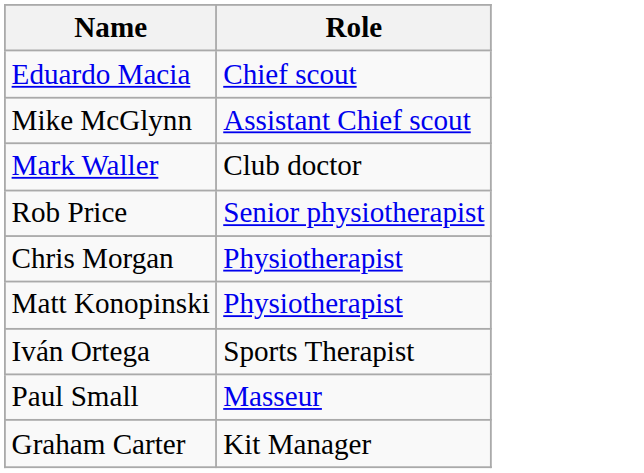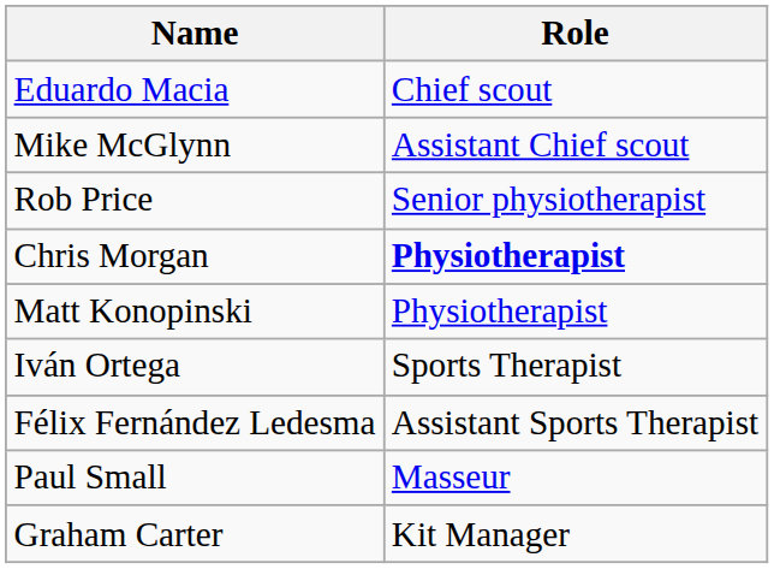 <table class="wikitable">
 <tr>
 <th>Name</th>
 <th>Role</th>
 </tr>
 <tr>
 <td> <a href='#'>Eduardo Macia</a></td>
 <td><a href='#'>Chief scout</a></td>
 </tr>
 <tr>
 <td> Mike McGlynn</td>
 <td><a href='#'>Assistant Chief scout</a></td>
 </tr>
 <tr>
-<td> <a href='#'>Mark Waller</a></td>
-<td>Club doctor</td>
-</tr>
-<tr>
 <td> Rob Price</td>
 <td><a href='#'>Senior physiotherapist</a></td>
 </tr>
 <tr>
 <td> Chris Morgan</td>
-<td><a href='#'>Physiotherapist</a></td>
+<td><strong><a href='#'>Physiotherapist</a></strong></td>
 </tr>
 <tr>
 <td> Matt Konopinski</td>
 <td><a href='#'>Physiotherapist</a></td>
 </tr>
 <tr>
 <td> Iván Ortega</td>
 <td>Sports Therapist</td>
 </tr>
 <tr>
+<td> Félix Fernández Ledesma</td>
+<td>Assistant Sports Therapist</td>
+</tr>
+<tr>
 <td> Paul Small</td>
 <td><a href='#'>Masseur</a></td>
 </tr>
 <tr>
 <td> Graham Carter</td>
 <td>Kit Manager</td>
 </tr>
 </table>
